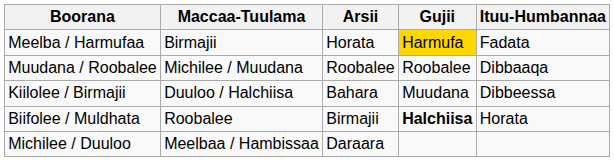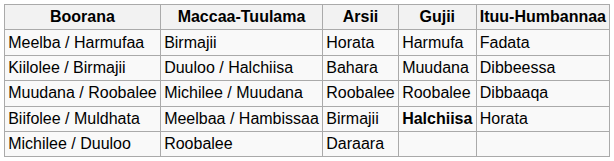 <table class="wikitable">
 <tr>
 <th>Boorana</th>
 <th>Maccaa-Tuulama</th>
 <th>Arsii</th>
 <th>Gujii</th>
 <th>Ituu-Humbannaa</th>
 </tr>
 <tr>
 <td>Meelba / Harmufaa</td>
 <td>Birmajii</td>
 <td>Horata</td>
-<td style="background: gold;">Harmufa</td>
+<td>Harmufa</td>
 <td>Fadata</td>
+</tr>
+<tr>
+<td>Kiilolee / Birmajii</td>
+<td>Duuloo / Halchiisa</td>
+<td>Bahara</td>
+<td>Muudana</td>
+<td>Dibbeessa</td>
 </tr>
 <tr>
 <td>Muudana / Roobalee</td>
 <td>Michilee / Muudana</td>
 <td>Roobalee</td>
 <td>Roobalee</td>
 <td>Dibbaaqa</td>
 </tr>
 <tr>
-<td>Kiilolee / Birmajii</td>
-<td>Duuloo / Halchiisa</td>
-<td>Bahara</td>
-<td>Muudana</td>
-<td>Dibbeessa</td>
-</tr>
-<tr>
 <td>Biifolee / Muldhata</td>
-<td>Roobalee</td>
+<td>Meelbaa / Hambissaa</td>
 <td>Birmajii</td>
 <td><strong>Halchiisa</strong></td>
 <td>Horata</td>
 </tr>
 <tr>
 <td>Michilee / Duuloo</td>
-<td>Meelbaa / Hambissaa</td>
+<td>Roobalee</td>
 <td>Daraara</td>
 <td></td>
 <td></td>
 </tr>
 </table>
